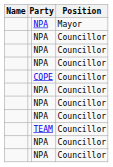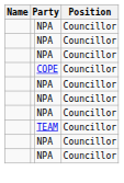 <table class="wikitable">
 <tr>
 <th>Name</th>
 <th colspan="2">Party</th>
 <th>Position</th>
-</tr>
-<tr>
-<td></td>
-<td></td>
-<td><a href='#'>NPA</a></td>
-<td>Mayor</td>
 </tr>
 <tr>
 <td></td>
 <td></td>
 <td>NPA</td>
 <td>Councillor</td>
 </tr>
 <tr>
 <td></td>
 <td></td>
 <td>NPA</td>
 <td>Councillor</td>
 </tr>
 <tr>
 <td></td>
 <td></td>
 <td>NPA</td>
 <td>Councillor</td>
 </tr>
 <tr>
 <td></td>
 <td></td>
 <td><a href='#'>COPE</a></td>
 <td>Councillor</td>
 </tr>
 <tr>
 <td></td>
 <td></td>
 <td>NPA</td>
 <td>Councillor</td>
 </tr>
 <tr>
 <td></td>
 <td></td>
 <td>NPA</td>
 <td>Councillor</td>
 </tr>
 <tr>
 <td></td>
 <td></td>
 <td>NPA</td>
 <td>Councillor</td>
 </tr>
 <tr>
 <td></td>
 <td></td>
 <td><a href='#'>TEAM</a></td>
 <td>Councillor</td>
 </tr>
 <tr>
 <td></td>
 <td></td>
 <td>NPA</td>
 <td>Councillor</td>
 </tr>
 <tr>
 <td></td>
 <td></td>
 <td>NPA</td>
 <td>Councillor</td>
 </tr>
 </table>
